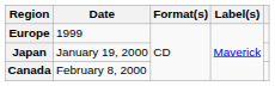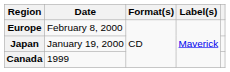 <table class="wikitable plainrowheaders">
 <tr>
 <th scope="col">Region</th>
 <th scope="col">Date</th>
 <th scope="col">Format(s)</th>
 <th scope="col">Label(s)</th>
 <th scope="col"></th>
 </tr>
 <tr>
 <th scope="row">Europe</th>
-<td>1999</td>
+<td>February 8, 2000</td>
 <td rowspan="3">CD</td>
 <td rowspan="3"><a href='#'>Maverick</a></td>
 <td></td>
 </tr>
 <tr>
 <th scope="row">Japan</th>
 <td>January 19, 2000</td>
 <td></td>
 </tr>
 <tr>
 <th scope="row">Canada</th>
-<td>February 8, 2000</td>
+<td>1999</td>
 <td></td>
 </tr>
 </table>
